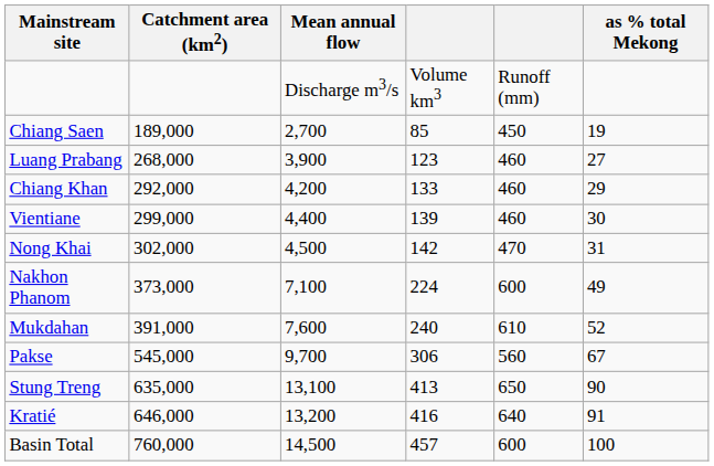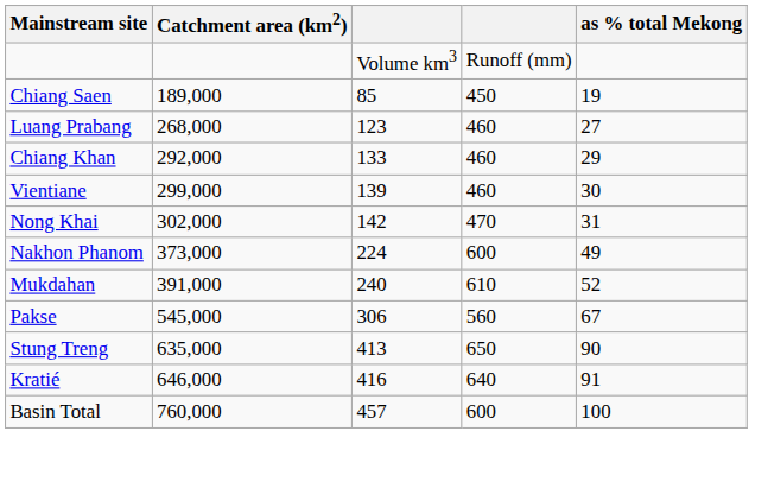 <table class="wikitable">
 <tr>
 <th>Mainstream site</th>
 <th>Catchment area (km<sup>2</sup>)</th>
-<th>Mean annual flow</th>
 <th></th>
 <th></th>
 <th>as % total Mekong</th>
 </tr>
 <tr>
 <td></td>
 <td></td>
-<td>Discharge m<sup>3</sup>/s</td>
 <td>Volume km<sup>3</sup></td>
 <td>Runoff (mm)</td>
 <td></td>
 </tr>
 <tr>
 <td><a href='#'>Chiang Saen</a></td>
 <td>189,000</td>
-<td>2,700</td>
 <td>85</td>
 <td>450</td>
 <td>19</td>
 </tr>
 <tr>
 <td><a href='#'>Luang Prabang</a></td>
 <td>268,000</td>
-<td>3,900</td>
 <td>123</td>
 <td>460</td>
 <td>27</td>
 </tr>
 <tr>
 <td><a href='#'>Chiang Khan</a></td>
 <td>292,000</td>
-<td>4,200</td>
 <td>133</td>
 <td>460</td>
 <td>29</td>
 </tr>
 <tr>
 <td><a href='#'>Vientiane</a></td>
 <td>299,000</td>
-<td>4,400</td>
 <td>139</td>
 <td>460</td>
 <td>30</td>
 </tr>
 <tr>
 <td><a href='#'>Nong Khai</a></td>
 <td>302,000</td>
-<td>4,500</td>
 <td>142</td>
 <td>470</td>
 <td>31</td>
 </tr>
 <tr>
 <td><a href='#'>Nakhon Phanom</a></td>
 <td>373,000</td>
-<td>7,100</td>
 <td>224</td>
 <td>600</td>
 <td>49</td>
 </tr>
 <tr>
 <td><a href='#'>Mukdahan</a></td>
 <td>391,000</td>
-<td>7,600</td>
 <td>240</td>
 <td>610</td>
 <td>52</td>
 </tr>
 <tr>
 <td><a href='#'>Pakse</a></td>
 <td>545,000</td>
-<td>9,700</td>
 <td>306</td>
 <td>560</td>
 <td>67</td>
 </tr>
 <tr>
 <td><a href='#'>Stung Treng</a></td>
 <td>635,000</td>
-<td>13,100</td>
 <td>413</td>
 <td>650</td>
 <td>90</td>
 </tr>
 <tr>
 <td><a href='#'>Kratié</a></td>
 <td>646,000</td>
-<td>13,200</td>
 <td>416</td>
 <td>640</td>
 <td>91</td>
 </tr>
 <tr>
 <td>Basin Total</td>
 <td>760,000</td>
-<td>14,500</td>
 <td>457</td>
 <td>600</td>
 <td>100</td>
 </tr>
 </table>
